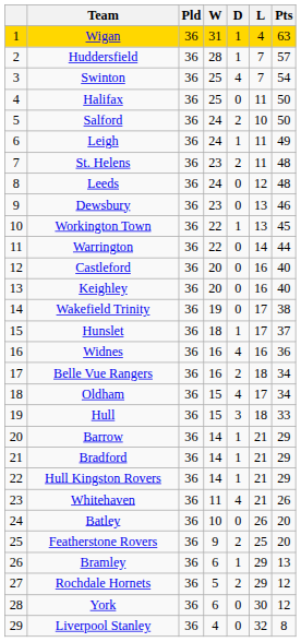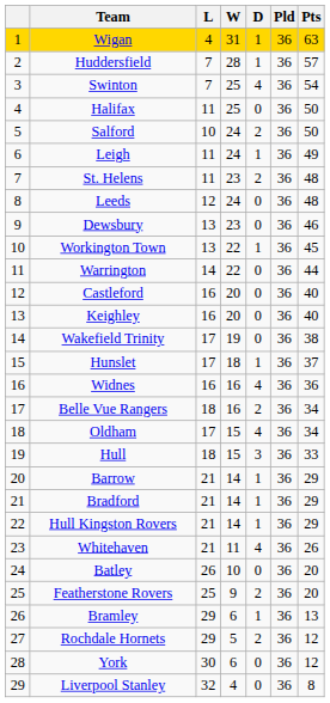 <table class="wikitable" style="text-align:center;">
 <tr>
 <th style="width:20px;" abbr="Position"></th>
 <th width=175>Team</th>
-<th style="width:20px;" abbr="Played">Pld</th>
+<th style="width:20px;" abbr="Lost">L</th>
 <th style="width:20px;" abbr="Won">W</th>
 <th style="width:20px;" abbr="Drawn">D</th>
-<th style="width:20px;" abbr="Lost">L</th>
+<th style="width:20px;" abbr="Played">Pld</th>
 <th style="width:20px;" abbr="Points">Pts</th>
 </tr>
 <tr style="text-align:center; background:gold;">
 <td>1</td>
 <td><a href='#'>Wigan</a></td>
-<td>36</td>
+<td>4</td>
 <td>31</td>
 <td>1</td>
-<td>4</td>
+<td>36</td>
 <td>63</td>
 </tr>
 <tr style="text-align:center;">
 <td>2</td>
 <td><a href='#'>Huddersfield</a></td>
-<td>36</td>
+<td>7</td>
 <td>28</td>
 <td>1</td>
-<td>7</td>
+<td>36</td>
 <td>57</td>
 </tr>
 <tr style="text-align:center;">
 <td>3</td>
 <td><a href='#'>Swinton</a></td>
-<td>36</td>
+<td>7</td>
 <td>25</td>
 <td>4</td>
-<td>7</td>
+<td>36</td>
 <td>54</td>
 </tr>
 <tr style="text-align:center;">
 <td>4</td>
 <td><a href='#'>Halifax</a></td>
-<td>36</td>
+<td>11</td>
 <td>25</td>
 <td>0</td>
-<td>11</td>
+<td>36</td>
 <td>50</td>
 </tr>
 <tr style="text-align:center;">
 <td>5</td>
 <td><a href='#'>Salford</a></td>
-<td>36</td>
+<td>10</td>
 <td>24</td>
 <td>2</td>
-<td>10</td>
+<td>36</td>
 <td>50</td>
 </tr>
 <tr style="text-align:center;">
 <td>6</td>
 <td><a href='#'>Leigh</a></td>
-<td>36</td>
+<td>11</td>
 <td>24</td>
 <td>1</td>
-<td>11</td>
+<td>36</td>
 <td>49</td>
 </tr>
 <tr style="text-align:center;">
 <td>7</td>
 <td><a href='#'>St. Helens</a></td>
-<td>36</td>
+<td>11</td>
 <td>23</td>
 <td>2</td>
-<td>11</td>
+<td>36</td>
 <td>48</td>
 </tr>
 <tr style="text-align:center;">
 <td>8</td>
 <td><a href='#'>Leeds</a></td>
-<td>36</td>
+<td>12</td>
 <td>24</td>
 <td>0</td>
-<td>12</td>
+<td>36</td>
 <td>48</td>
 </tr>
 <tr style="text-align:center;">
 <td>9</td>
 <td><a href='#'>Dewsbury</a></td>
-<td>36</td>
+<td>13</td>
 <td>23</td>
 <td>0</td>
-<td>13</td>
+<td>36</td>
 <td>46</td>
 </tr>
 <tr style="text-align:center;">
 <td>10</td>
 <td><a href='#'>Workington Town</a></td>
-<td>36</td>
+<td>13</td>
 <td>22</td>
 <td>1</td>
-<td>13</td>
+<td>36</td>
 <td>45</td>
 </tr>
 <tr style="text-align:center;">
 <td>11</td>
 <td><a href='#'>Warrington</a></td>
-<td>36</td>
+<td>14</td>
 <td>22</td>
 <td>0</td>
-<td>14</td>
+<td>36</td>
 <td>44</td>
 </tr>
 <tr style="text-align:center;">
 <td>12</td>
 <td><a href='#'>Castleford</a></td>
-<td>36</td>
+<td>16</td>
 <td>20</td>
 <td>0</td>
-<td>16</td>
+<td>36</td>
 <td>40</td>
 </tr>
 <tr style="text-align:center;">
 <td>13</td>
 <td><a href='#'>Keighley</a></td>
-<td>36</td>
+<td>16</td>
 <td>20</td>
 <td>0</td>
-<td>16</td>
+<td>36</td>
 <td>40</td>
 </tr>
 <tr style="text-align:center;">
 <td>14</td>
 <td><a href='#'>Wakefield Trinity</a></td>
-<td>36</td>
+<td>17</td>
 <td>19</td>
 <td>0</td>
-<td>17</td>
+<td>36</td>
 <td>38</td>
 </tr>
 <tr style="text-align:center;">
 <td>15</td>
 <td><a href='#'>Hunslet</a></td>
-<td>36</td>
+<td>17</td>
 <td>18</td>
 <td>1</td>
-<td>17</td>
+<td>36</td>
 <td>37</td>
 </tr>
 <tr style="text-align:center;">
 <td>16</td>
 <td><a href='#'>Widnes</a></td>
-<td>36</td>
+<td>16</td>
 <td>16</td>
 <td>4</td>
-<td>16</td>
+<td>36</td>
 <td>36</td>
 </tr>
 <tr style="text-align:center;">
 <td>17</td>
 <td><a href='#'>Belle Vue Rangers</a></td>
-<td>36</td>
+<td>18</td>
 <td>16</td>
 <td>2</td>
-<td>18</td>
+<td>36</td>
 <td>34</td>
 </tr>
 <tr style="text-align:center;">
 <td>18</td>
 <td><a href='#'>Oldham</a></td>
-<td>36</td>
+<td>17</td>
 <td>15</td>
 <td>4</td>
-<td>17</td>
+<td>36</td>
 <td>34</td>
 </tr>
 <tr style="text-align:center;">
 <td>19</td>
 <td><a href='#'>Hull</a></td>
-<td>36</td>
+<td>18</td>
 <td>15</td>
 <td>3</td>
-<td>18</td>
+<td>36</td>
 <td>33</td>
 </tr>
 <tr style="text-align:center;">
 <td>20</td>
 <td><a href='#'>Barrow</a></td>
-<td>36</td>
+<td>21</td>
 <td>14</td>
 <td>1</td>
-<td>21</td>
+<td>36</td>
 <td>29</td>
 </tr>
 <tr style="text-align:center;">
 <td>21</td>
 <td><a href='#'>Bradford</a></td>
-<td>36</td>
+<td>21</td>
 <td>14</td>
 <td>1</td>
-<td>21</td>
+<td>36</td>
 <td>29</td>
 </tr>
 <tr style="text-align:center;">
 <td>22</td>
 <td><a href='#'>Hull Kingston Rovers</a></td>
-<td>36</td>
+<td>21</td>
 <td>14</td>
 <td>1</td>
-<td>21</td>
+<td>36</td>
 <td>29</td>
 </tr>
 <tr style="text-align:center;">
 <td>23</td>
 <td><a href='#'>Whitehaven</a></td>
-<td>36</td>
+<td>21</td>
 <td>11</td>
 <td>4</td>
-<td>21</td>
+<td>36</td>
 <td>26</td>
 </tr>
 <tr style="text-align:center;">
 <td>24</td>
 <td><a href='#'>Batley</a></td>
-<td>36</td>
+<td>26</td>
 <td>10</td>
 <td>0</td>
-<td>26</td>
+<td>36</td>
 <td>20</td>
 </tr>
 <tr style="text-align:center;">
 <td>25</td>
 <td><a href='#'>Featherstone Rovers</a></td>
-<td>36</td>
+<td>25</td>
 <td>9</td>
 <td>2</td>
-<td>25</td>
+<td>36</td>
 <td>20</td>
 </tr>
 <tr style="text-align:center;">
 <td>26</td>
 <td><a href='#'>Bramley</a></td>
-<td>36</td>
+<td>29</td>
 <td>6</td>
 <td>1</td>
-<td>29</td>
+<td>36</td>
 <td>13</td>
 </tr>
 <tr style="text-align:center;">
 <td>27</td>
 <td><a href='#'>Rochdale Hornets</a></td>
-<td>36</td>
+<td>29</td>
 <td>5</td>
 <td>2</td>
-<td>29</td>
+<td>36</td>
 <td>12</td>
 </tr>
 <tr style="text-align:center;">
 <td>28</td>
 <td><a href='#'>York</a></td>
-<td>36</td>
+<td>30</td>
 <td>6</td>
 <td>0</td>
-<td>30</td>
+<td>36</td>
 <td>12</td>
 </tr>
 <tr style="text-align:center;">
 <td>29</td>
 <td><a href='#'>Liverpool Stanley</a></td>
-<td>36</td>
+<td>32</td>
 <td>4</td>
 <td>0</td>
-<td>32</td>
+<td>36</td>
 <td>8</td>
 </tr>
 </table>
